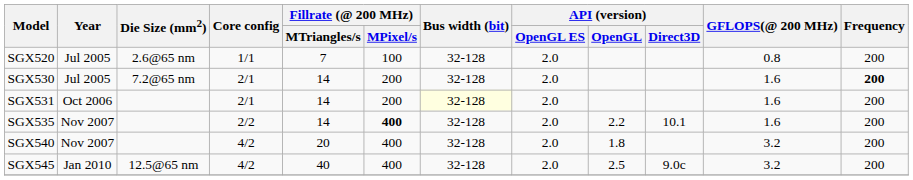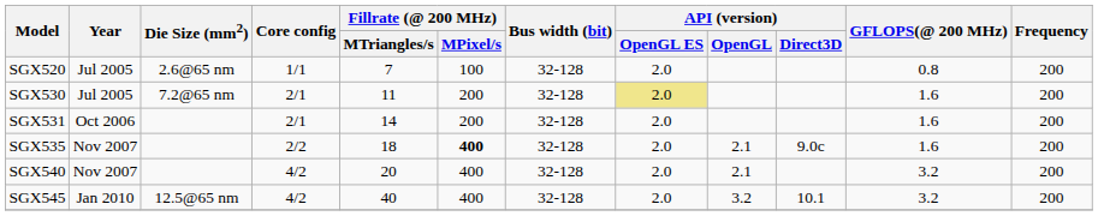 <table class="wikitable" style="text-align: center;">
 <tr>
 <th rowspan=2>Model</th>
 <th rowspan=2>Year</th>
 <th rowspan=2>Die Size (mm<sup>2</sup>)</th>
 <th rowspan=2>Core config</th>
 <th colspan=2><a href='#'>Fillrate</a> (@ 200 MHz)</th>
 <th rowspan=2>Bus width (<a href='#'>bit</a>)</th>
 <th colspan=3><a href='#'>API</a> (version)</th>
 <th rowspan=2><a href='#'>GFLOPS</a>(@ 200 MHz)</th>
 <th rowspan=2>Frequency</th>
 </tr>
 <tr>
 <th>MTriangles/s</th>
 <th><a href='#'>MPixel/s</a></th>
 <th><a href='#'>OpenGL ES</a></th>
 <th><a href='#'>OpenGL</a></th>
 <th><a href='#'>Direct3D</a></th>
 </tr>
 <tr>
 <td>SGX520</td>
 <td>Jul 2005</td>
 <td>2.6@65 nm</td>
 <td>1/1</td>
 <td>7</td>
 <td>100</td>
 <td>32-128</td>
 <td>2.0</td>
 <td></td>
 <td></td>
 <td>0.8</td>
 <td>200</td>
 </tr>
 <tr>
 <td>SGX530</td>
 <td>Jul 2005</td>
 <td>7.2@65 nm</td>
 <td>2/1</td>
-<td>14</td>
+<td>11</td>
 <td>200</td>
 <td>32-128</td>
-<td>2.0</td>
+<td style="background: khaki;">2.0</td>
 <td></td>
 <td></td>
 <td>1.6</td>
-<td><strong>200</strong></td>
+<td>200</td>
 </tr>
 <tr>
 <td>SGX531</td>
 <td>Oct 2006</td>
 <td></td>
 <td>2/1</td>
 <td>14</td>
 <td>200</td>
-<td style="background: lightyellow;">32-128</td>
+<td>32-128</td>
 <td>2.0</td>
 <td></td>
 <td></td>
 <td>1.6</td>
 <td>200</td>
 </tr>
 <tr>
 <td>SGX535</td>
 <td>Nov 2007</td>
 <td></td>
 <td>2/2</td>
-<td>14</td>
+<td>18</td>
 <td><strong>400</strong></td>
 <td>32-128</td>
 <td>2.0</td>
-<td>2.2</td>
-<td>10.1</td>
+<td>2.1</td>
+<td>9.0c</td>
 <td>1.6</td>
 <td>200</td>
 </tr>
 <tr>
 <td>SGX540</td>
 <td>Nov 2007</td>
 <td></td>
 <td>4/2</td>
 <td>20</td>
 <td>400</td>
 <td>32-128</td>
 <td>2.0</td>
-<td>1.8</td>
+<td>2.1</td>
 <td></td>
 <td>3.2</td>
 <td>200</td>
 </tr>
 <tr>
 <td>SGX545</td>
 <td>Jan 2010</td>
 <td>12.5@65 nm</td>
 <td>4/2</td>
 <td>40</td>
 <td>400</td>
 <td>32-128</td>
 <td>2.0</td>
-<td>2.5</td>
-<td>9.0c</td>
+<td>3.2</td>
+<td>10.1</td>
 <td>3.2</td>
 <td>200</td>
 </tr>
 <tr>
 </tr>
 </table>
